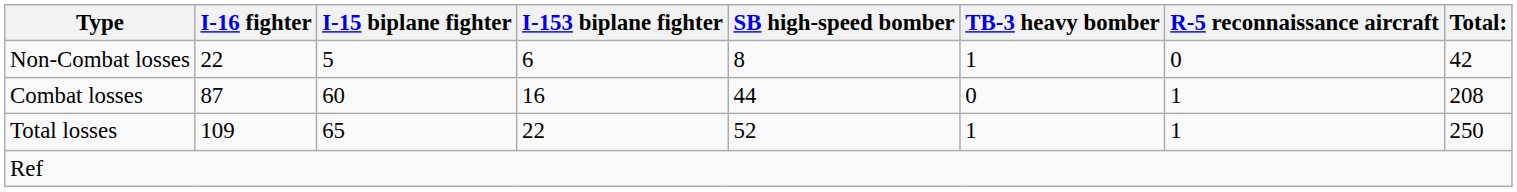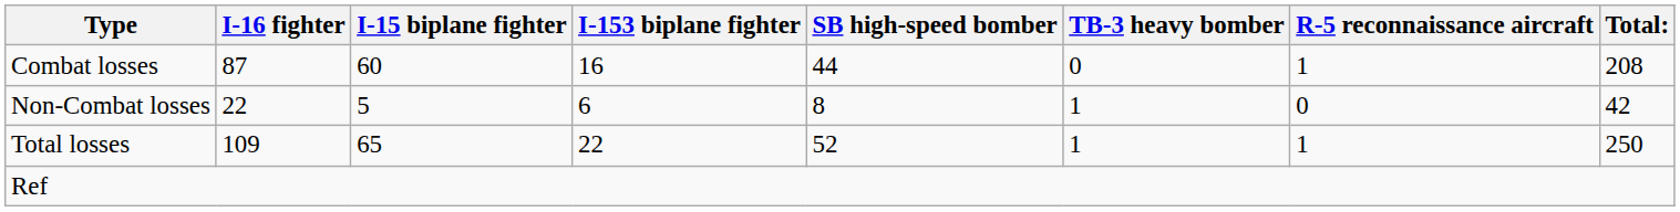 <table class="wikitable">
 <tr>
 <th>Type</th>
 <th><a href='#'>I-16</a> fighter</th>
 <th><a href='#'>I-15</a> biplane fighter</th>
 <th><a href='#'>I-153</a> biplane fighter</th>
 <th><a href='#'>SB</a> high-speed bomber</th>
 <th><a href='#'>TB-3</a> heavy bomber</th>
 <th><a href='#'>R-5</a> reconnaissance aircraft</th>
 <th>Total:</th>
 </tr>
 <tr>
+<td>Combat losses</td>
+<td>87</td>
+<td>60</td>
+<td>16</td>
+<td>44</td>
+<td>0</td>
+<td>1</td>
+<td>208</td>
+</tr>
+<tr>
 <td>Non-Combat losses</td>
 <td>22</td>
 <td>5</td>
 <td>6</td>
 <td>8</td>
 <td>1</td>
 <td>0</td>
 <td>42</td>
-</tr>
-<tr>
-<td>Combat losses</td>
-<td>87</td>
-<td>60</td>
-<td>16</td>
-<td>44</td>
-<td>0</td>
-<td>1</td>
-<td>208</td>
 </tr>
 <tr>
 <td>Total losses</td>
 <td>109</td>
 <td>65</td>
 <td>22</td>
 <td>52</td>
 <td>1</td>
 <td>1</td>
 <td>250</td>
 </tr>
 <tr>
 <td colspan=8>Ref</td>
 </tr>
 </table>
